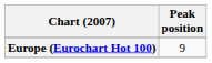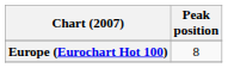 <table class="wikitable sortable plainrowheaders" style="text-align:center">
 <tr>
 <th>Chart (2007)</th>
 <th>Peak<br>position</th>
 </tr>
 <tr>
 </tr>
 <tr>
 </tr>
 <tr>
 </tr>
 <tr>
 </tr>
 <tr>
 </tr>
 <tr>
 </tr>
 <tr>
 </tr>
 <tr>
 <th scope="row">Europe (<a href='#'>Eurochart Hot 100</a>)</th>
-<td>9</td>
+<td>8</td>
 </tr>
 <tr>
 </tr>
 <tr>
 </tr>
 <tr>
 </tr>
 <tr>
 </tr>
 <tr>
 </tr>
 <tr>
 </tr>
 <tr>
 </tr>
 <tr>
 </tr>
 </table>
